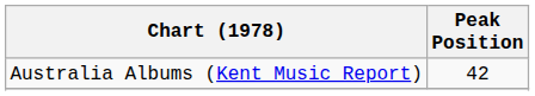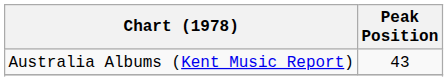 <table class="wikitable sortable">
 <tr>
 <th>Chart (1978)</th>
 <th>Peak<br>Position</th>
 </tr>
 <tr>
 <td>Australia Albums (<a href='#'>Kent Music Report</a>)</td>
-<td style="text-align:center;">42</td>
+<td style="text-align:center;">43</td>
 </tr>
 <tr>
 </tr>
 <tr>
 </tr>
 </table>
